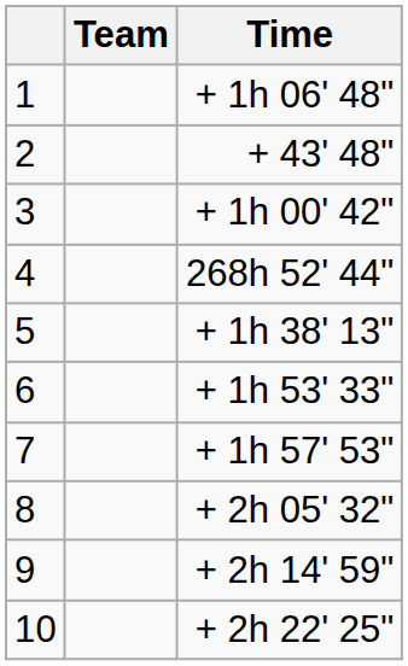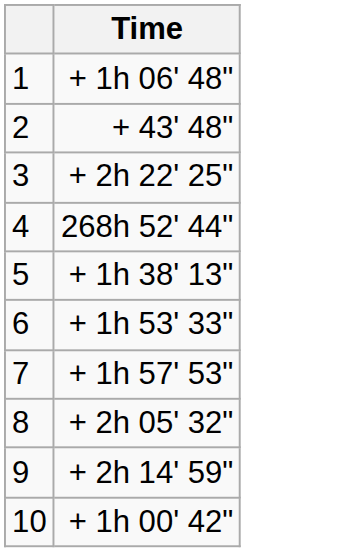 <table class="wikitable">
 <tr>
 <th></th>
-<th>Team</th>
 <th>Time</th>
 </tr>
 <tr>
 <td>1</td>
-<td></td>
 <td align=right>+ 1h 06' 48"</td>
 </tr>
 <tr>
 <td>2</td>
-<td></td>
 <td align=right>+ 43' 48"</td>
 </tr>
 <tr>
 <td>3</td>
-<td></td>
-<td align=right>+ 1h 00' 42"</td>
+<td align=right>+ 2h 22' 25"</td>
 </tr>
 <tr>
 <td>4</td>
-<td></td>
 <td align=right>268h 52' 44"</td>
 </tr>
 <tr>
 <td>5</td>
-<td></td>
 <td align=right>+ 1h 38' 13"</td>
 </tr>
 <tr>
 <td>6</td>
-<td></td>
 <td align=right>+ 1h 53' 33"</td>
 </tr>
 <tr>
 <td>7</td>
-<td></td>
 <td align=right>+ 1h 57' 53"</td>
 </tr>
 <tr>
 <td>8</td>
-<td></td>
 <td align=right>+ 2h 05' 32"</td>
 </tr>
 <tr>
 <td>9</td>
-<td></td>
 <td align=right>+ 2h 14' 59"</td>
 </tr>
 <tr>
 <td>10</td>
-<td></td>
-<td align=right>+ 2h 22' 25"</td>
+<td align=right>+ 1h 00' 42"</td>
 </tr>
 </table>
